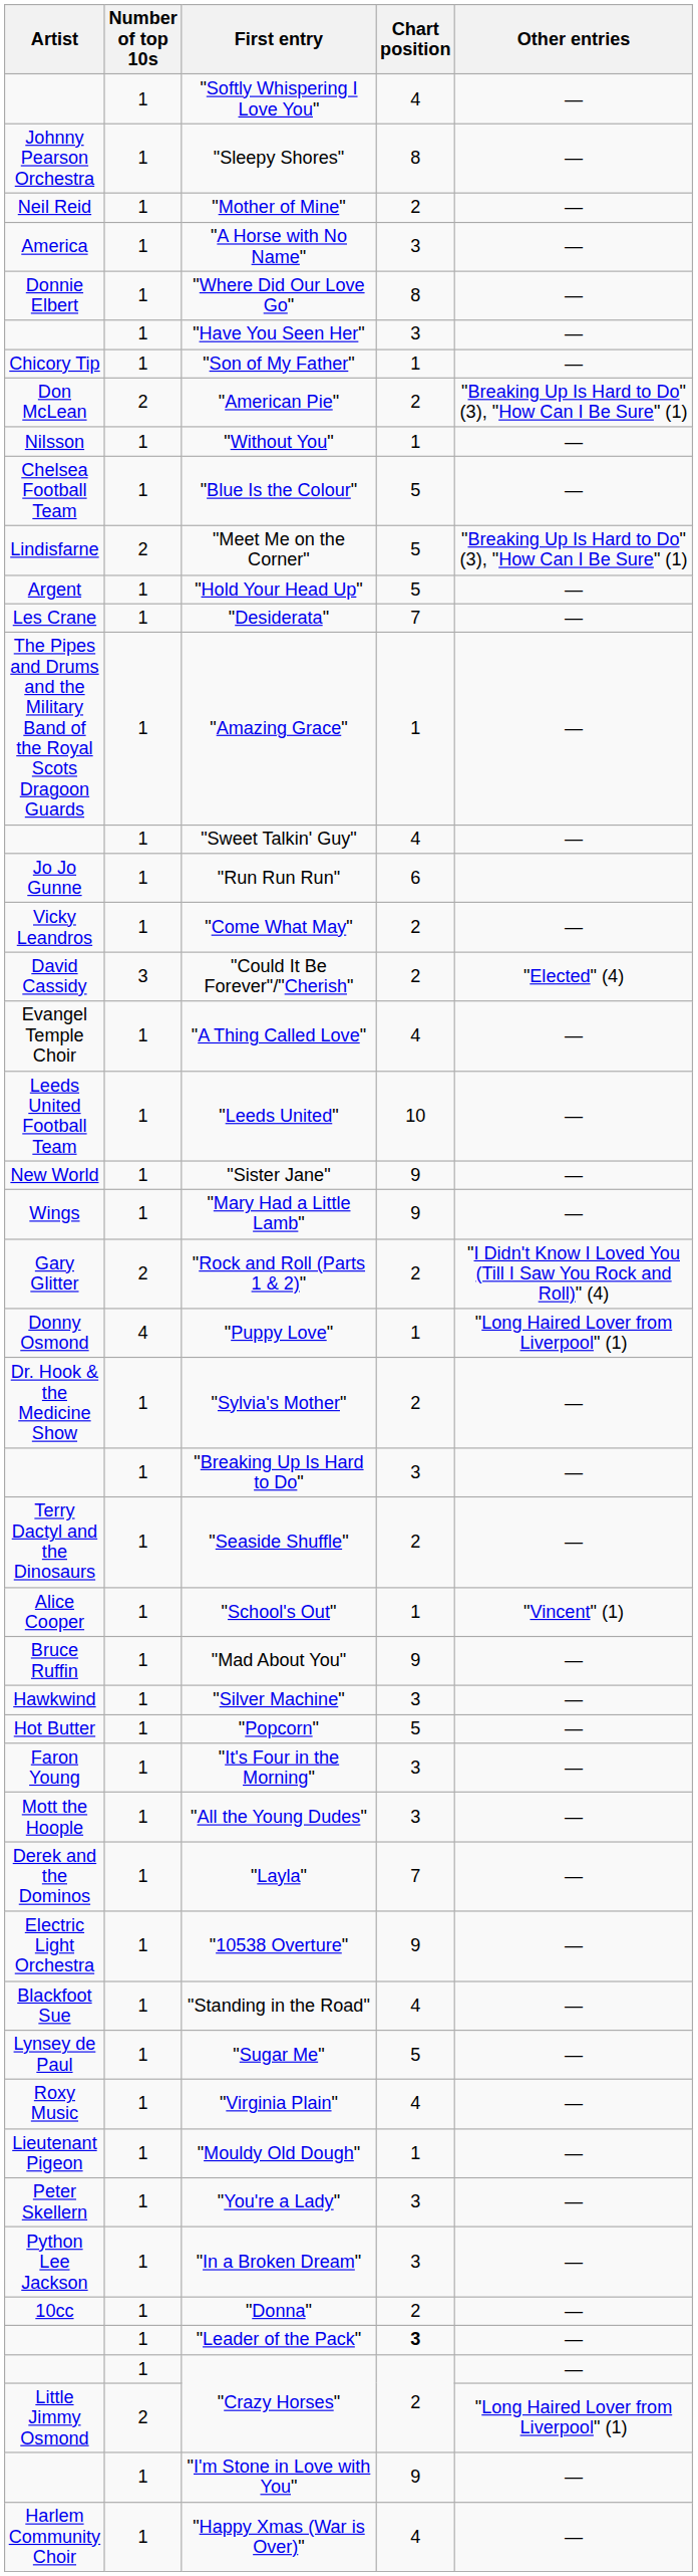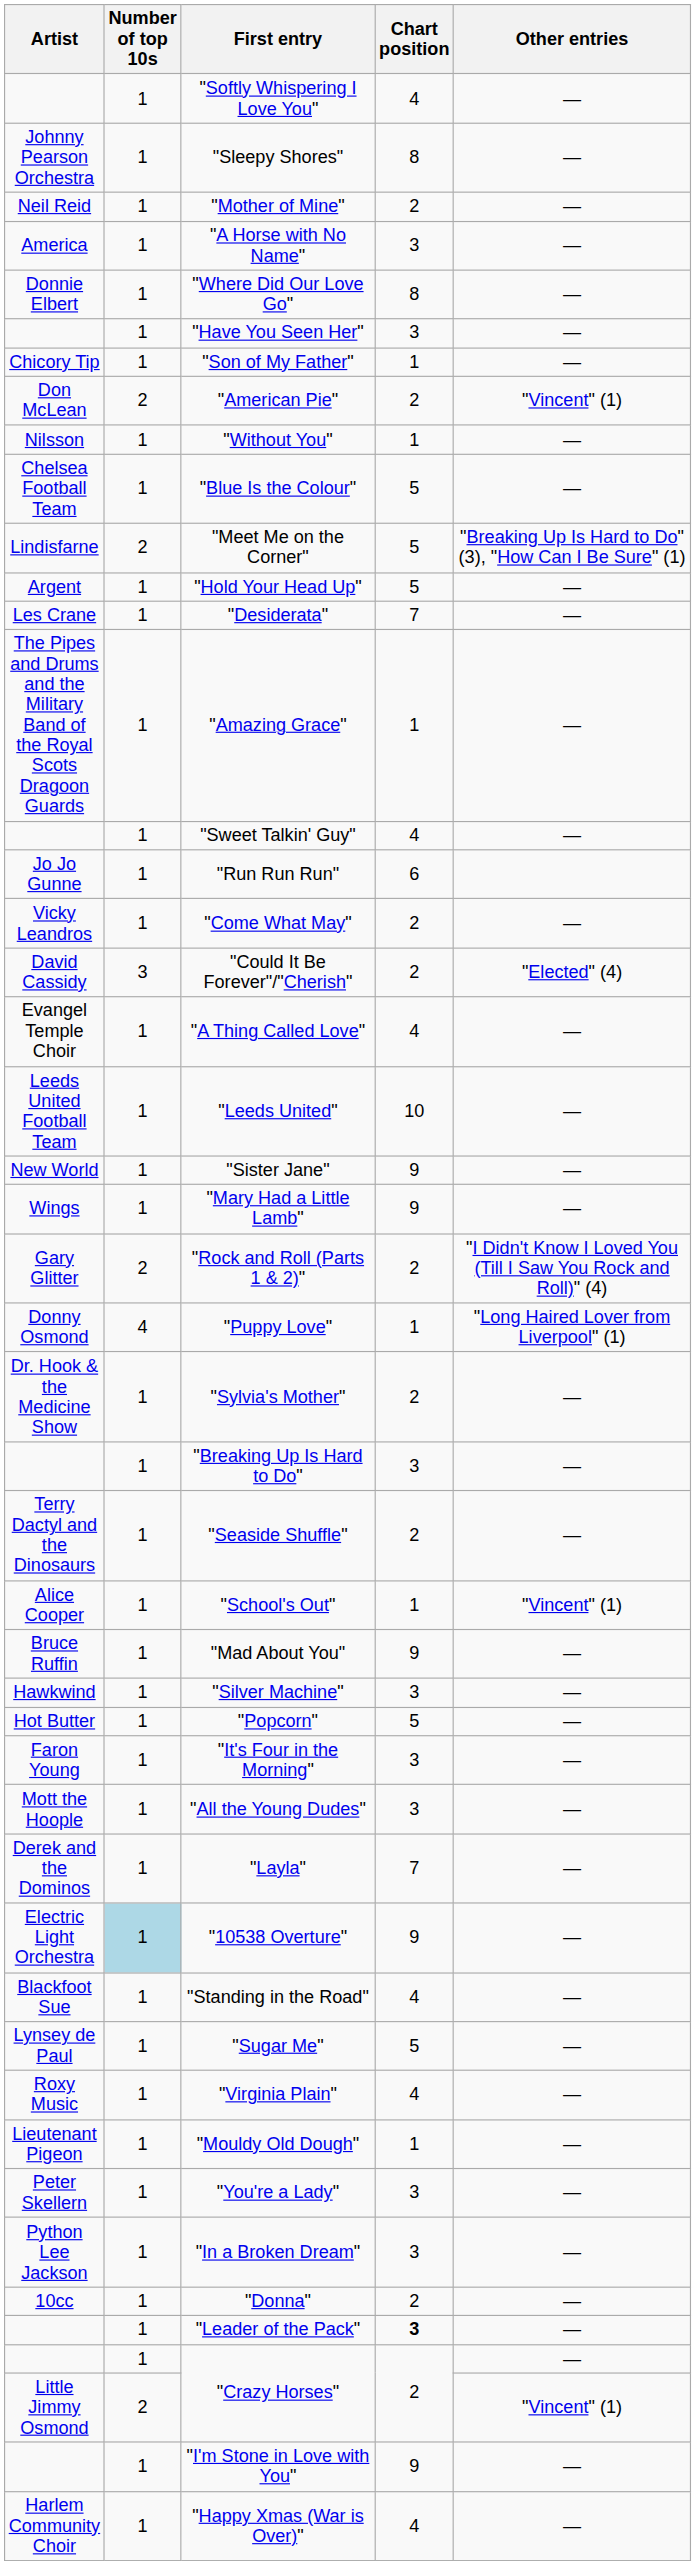 <table class="wikitable sortable mw-collapsible mw-collapsed" style="text-align: center;">
 <tr>
 <th scope="col" style="width:55px;">Artist</th>
 <th scope="col" style="width:55px;" data-sort-type="number">Number of top 10s</th>
 <th scope="col" style="text-align:center;">First entry</th>
 <th scope="col" style="width:55px;" data-sort-type="number">Chart position</th>
 <th scope="col" style="text-align:center;">Other entries</th>
 </tr>
 <tr>
 <td></td>
 <td>1</td>
 <td>"<a href='#'>Softly Whispering I Love You</a>"</td>
 <td>4</td>
 <td>—</td>
 </tr>
 <tr>
 <td><a href='#'>Johnny Pearson Orchestra</a></td>
 <td>1</td>
 <td>"Sleepy Shores"</td>
 <td>8</td>
 <td>—</td>
 </tr>
 <tr>
 <td><a href='#'>Neil Reid</a></td>
 <td>1</td>
 <td>"<a href='#'>Mother of Mine</a>"</td>
 <td>2</td>
 <td>—</td>
 </tr>
 <tr>
 <td><a href='#'>America</a></td>
 <td>1</td>
 <td>"<a href='#'>A Horse with No Name</a>"</td>
 <td>3</td>
 <td>—</td>
 </tr>
 <tr>
 <td><a href='#'>Donnie Elbert</a></td>
 <td>1</td>
 <td>"<a href='#'>Where Did Our Love Go</a>"</td>
 <td>8</td>
 <td>—</td>
 </tr>
 <tr>
 <td></td>
 <td>1</td>
 <td>"<a href='#'>Have You Seen Her</a>"</td>
 <td>3</td>
 <td>—</td>
 </tr>
 <tr>
 <td><a href='#'>Chicory Tip</a></td>
 <td>1</td>
 <td>"<a href='#'>Son of My Father</a>"</td>
 <td>1</td>
 <td>—</td>
 </tr>
 <tr>
 <td><a href='#'>Don McLean</a></td>
 <td>2</td>
 <td>"<a href='#'>American Pie</a>"</td>
 <td>2</td>
-<td>"<a href='#'>Breaking Up Is Hard to Do</a>" (3), "<a href='#'>How Can I Be Sure</a>" (1)</td>
+<td>"<a href='#'>Vincent</a>" (1)</td>
 </tr>
 <tr>
 <td><a href='#'>Nilsson</a></td>
 <td>1</td>
 <td>"<a href='#'>Without You</a>"</td>
 <td>1</td>
 <td>—</td>
 </tr>
 <tr>
 <td><a href='#'>Chelsea Football Team</a></td>
 <td>1</td>
 <td>"<a href='#'>Blue Is the Colour</a>"</td>
 <td>5</td>
 <td>—</td>
 </tr>
 <tr>
 <td><a href='#'>Lindisfarne</a></td>
 <td>2</td>
 <td>"Meet Me on the Corner"</td>
 <td>5</td>
 <td>"<a href='#'>Breaking Up Is Hard to Do</a>" (3), "<a href='#'>How Can I Be Sure</a>" (1)</td>
 </tr>
 <tr>
 <td><a href='#'>Argent</a></td>
 <td>1</td>
 <td>"<a href='#'>Hold Your Head Up</a>"</td>
 <td>5</td>
 <td>—</td>
 </tr>
 <tr>
 <td><a href='#'>Les Crane</a></td>
 <td>1</td>
 <td>"<a href='#'>Desiderata</a>"</td>
 <td>7</td>
 <td>—</td>
 </tr>
 <tr>
 <td><a href='#'>The Pipes and Drums and the Military Band of the Royal Scots Dragoon Guards</a></td>
 <td>1</td>
 <td>"<a href='#'>Amazing Grace</a>"</td>
 <td>1</td>
 <td>—</td>
 </tr>
 <tr>
 <td></td>
 <td>1</td>
 <td>"Sweet Talkin' Guy"</td>
 <td>4</td>
 <td>—</td>
 </tr>
 <tr>
 <td><a href='#'>Jo Jo Gunne</a></td>
 <td>1</td>
 <td>"Run Run Run"</td>
 <td>6</td>
 </tr>
 <tr>
 <td><a href='#'>Vicky Leandros</a></td>
 <td>1</td>
 <td>"<a href='#'>Come What May</a>"</td>
 <td>2</td>
 <td>—</td>
 </tr>
 <tr>
 <td><a href='#'>David Cassidy</a></td>
 <td>3</td>
 <td>"Could It Be Forever"/"<a href='#'>Cherish</a>"</td>
 <td>2</td>
 <td>"<a href='#'>Elected</a>" (4)</td>
 </tr>
 <tr>
 <td>Evangel Temple Choir</td>
 <td>1</td>
 <td>"<a href='#'>A Thing Called Love</a>"</td>
 <td>4</td>
 <td>—</td>
 </tr>
 <tr>
 <td><a href='#'>Leeds United Football Team</a></td>
 <td>1</td>
 <td>"<a href='#'>Leeds United</a>"</td>
 <td>10</td>
 <td>—</td>
 </tr>
 <tr>
 <td><a href='#'>New World</a></td>
 <td>1</td>
 <td>"Sister Jane"</td>
 <td>9</td>
 <td>—</td>
 </tr>
 <tr>
 <td><a href='#'>Wings</a></td>
 <td>1</td>
 <td>"<a href='#'>Mary Had a Little Lamb</a>"</td>
 <td>9</td>
 <td>—</td>
 </tr>
 <tr>
 <td><a href='#'>Gary Glitter</a></td>
 <td>2</td>
 <td>"<a href='#'>Rock and Roll (Parts 1 & 2)</a>"</td>
 <td>2</td>
 <td>"<a href='#'>I Didn't Know I Loved You (Till I Saw You Rock and Roll)</a>" (4)</td>
 </tr>
 <tr>
 <td><a href='#'>Donny Osmond</a></td>
 <td>4</td>
 <td>"<a href='#'>Puppy Love</a>"</td>
 <td>1</td>
 <td>"<a href='#'>Long Haired Lover from Liverpool</a>" (1)</td>
 </tr>
 <tr>
 <td><a href='#'>Dr. Hook & the Medicine Show</a></td>
 <td>1</td>
 <td>"<a href='#'>Sylvia's Mother</a>"</td>
 <td>2</td>
 <td>—</td>
 </tr>
 <tr>
 <td></td>
 <td>1</td>
 <td>"<a href='#'>Breaking Up Is Hard to Do</a>"</td>
 <td>3</td>
 <td>—</td>
 </tr>
 <tr>
 <td><a href='#'>Terry Dactyl and the Dinosaurs</a></td>
 <td>1</td>
 <td>"<a href='#'>Seaside Shuffle</a>"</td>
 <td>2</td>
 <td>—</td>
 </tr>
 <tr>
 <td><a href='#'>Alice Cooper</a></td>
 <td>1</td>
 <td>"<a href='#'>School's Out</a>"</td>
 <td>1</td>
 <td>"<a href='#'>Vincent</a>" (1)</td>
 </tr>
 <tr>
 <td><a href='#'>Bruce Ruffin</a></td>
 <td>1</td>
 <td>"Mad About You"</td>
 <td>9</td>
 <td>—</td>
 </tr>
 <tr>
 <td><a href='#'>Hawkwind</a></td>
 <td>1</td>
 <td>"<a href='#'>Silver Machine</a>"</td>
 <td>3</td>
 <td>—</td>
 </tr>
 <tr>
 <td><a href='#'>Hot Butter</a></td>
 <td>1</td>
 <td>"<a href='#'>Popcorn</a>"</td>
 <td>5</td>
 <td>—</td>
 </tr>
 <tr>
 <td><a href='#'>Faron Young</a></td>
 <td>1</td>
 <td>"<a href='#'>It's Four in the Morning</a>"</td>
 <td>3</td>
 <td>—</td>
 </tr>
 <tr>
 <td><a href='#'>Mott the Hoople</a></td>
 <td>1</td>
 <td>"<a href='#'>All the Young Dudes</a>"</td>
 <td>3</td>
 <td>—</td>
 </tr>
 <tr>
 <td><a href='#'>Derek and the Dominos</a></td>
 <td>1</td>
 <td>"<a href='#'>Layla</a>"</td>
 <td>7</td>
 <td>—</td>
 </tr>
 <tr>
 <td><a href='#'>Electric Light Orchestra</a></td>
-<td>1</td>
+<td style="background: lightblue;">1</td>
 <td>"<a href='#'>10538 Overture</a>"</td>
 <td>9</td>
 <td>—</td>
 </tr>
 <tr>
 <td><a href='#'>Blackfoot Sue</a></td>
 <td>1</td>
 <td>"Standing in the Road"</td>
 <td>4</td>
 <td>—</td>
 </tr>
 <tr>
 <td><a href='#'>Lynsey de Paul</a></td>
 <td>1</td>
 <td>"<a href='#'>Sugar Me</a>"</td>
 <td>5</td>
 <td>—</td>
 </tr>
 <tr>
 <td><a href='#'>Roxy Music</a></td>
 <td>1</td>
 <td>"<a href='#'>Virginia Plain</a>"</td>
 <td>4</td>
 <td>—</td>
 </tr>
 <tr>
 <td><a href='#'>Lieutenant Pigeon</a></td>
 <td>1</td>
 <td>"<a href='#'>Mouldy Old Dough</a>"</td>
 <td>1</td>
 <td>—</td>
 </tr>
 <tr>
 <td><a href='#'>Peter Skellern</a></td>
 <td>1</td>
 <td>"<a href='#'>You're a Lady</a>"</td>
 <td>3</td>
 <td>—</td>
 </tr>
 <tr>
 <td><a href='#'>Python Lee Jackson</a></td>
 <td>1</td>
 <td>"<a href='#'>In a Broken Dream</a>"</td>
 <td>3</td>
 <td>—</td>
 </tr>
 <tr>
 <td><a href='#'>10cc</a></td>
 <td>1</td>
 <td>"<a href='#'>Donna</a>"</td>
 <td>2</td>
 <td>—</td>
 </tr>
 <tr>
 <td></td>
 <td>1</td>
 <td>"<a href='#'>Leader of the Pack</a>"</td>
 <td><strong>3</strong></td>
 <td>—</td>
 </tr>
 <tr>
 <td></td>
 <td>1</td>
 <td rowspan="2">"<a href='#'>Crazy Horses</a>"</td>
 <td rowspan="2">2</td>
 <td>—</td>
 </tr>
 <tr>
 <td><a href='#'>Little Jimmy Osmond</a></td>
 <td>2</td>
-<td>"<a href='#'>Long Haired Lover from Liverpool</a>" (1)</td>
+<td>"<a href='#'>Vincent</a>" (1)</td>
 </tr>
 <tr>
 <td></td>
 <td>1</td>
 <td>"<a href='#'>I'm Stone in Love with You</a>"</td>
 <td>9</td>
 <td>—</td>
 </tr>
 <tr>
 <td><a href='#'>Harlem Community Choir</a></td>
 <td>1</td>
 <td>"<a href='#'>Happy Xmas (War is Over)</a>"</td>
 <td>4</td>
 <td>—</td>
 </tr>
 </table>
